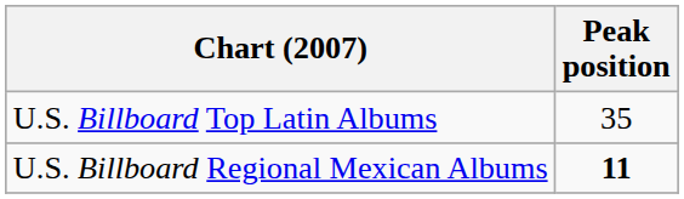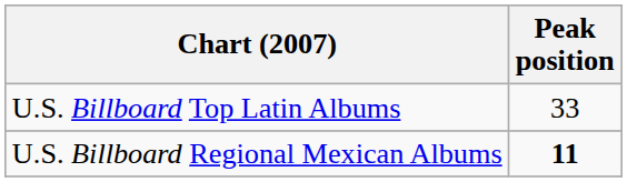 <table class="wikitable sortable">
 <tr>
 <th>Chart (2007)</th>
 <th>Peak<br>position</th>
 </tr>
 <tr>
 <td>U.S. <em><a href='#'>Billboard</a></em> <a href='#'>Top Latin Albums</a></td>
-<td style="text-align:center;">35</td>
+<td style="text-align:center;">33</td>
 </tr>
 <tr>
 <td>U.S. <em>Billboard</em> <a href='#'>Regional Mexican Albums</a></td>
 <td style="text-align:center;"><strong>11</strong></td>
 </tr>
 </table>
